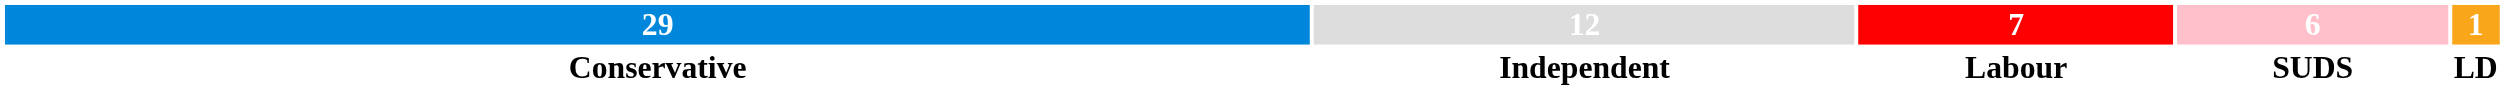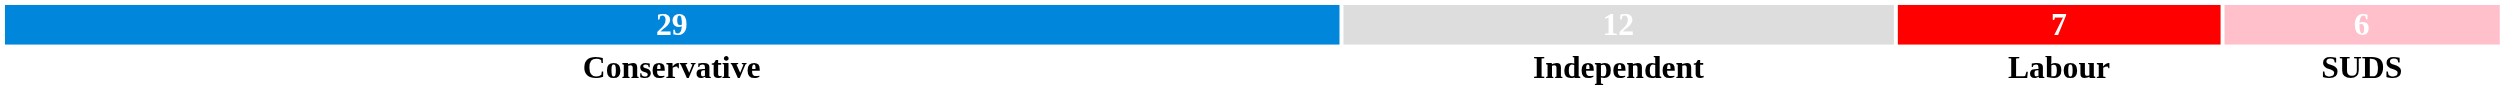 <table style="width:100%; text-align:center;">
 <tr style="color:white;">
 <td style="background:#0087DC; width:52.73%;"><strong>29</strong></td>
 <td style="background:#DDDDDD; width:21.82%;"><strong>12</strong></td>
 <td style="background:red; width:12.72%;"><strong>7</strong></td>
 <td style="background:pink; width:10.91%;"><strong>6</strong></td>
-<td style="background:#FAA61A; width:1.82%;"><strong>1</strong></td>
 </tr>
 <tr>
 <td><span><strong>Conservative</strong></span></td>
 <td><span><strong>Independent</strong></span></td>
 <td><span><strong>Labour</strong></span></td>
 <td><span><strong>SUDS</strong></span></td>
-<td><span><strong>LD</strong></span></td>
 </tr>
 </table>
